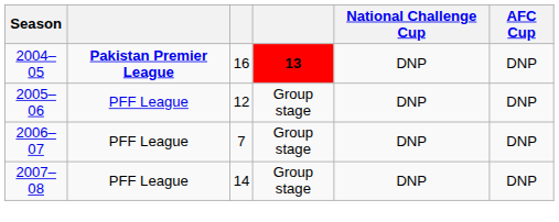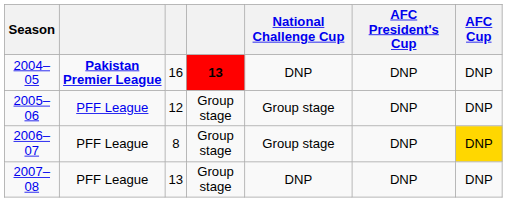 <table class="wikitable" style="text-align:center">
 <tr>
 <th>Season</th>
 <th></th>
 <th></th>
 <th></th>
 <th><a href='#'>National Challenge Cup</a></th>
+<th colspan="1"><a href='#'>AFC President's Cup</a></th>
 <th colspan="1"><a href='#'>AFC Cup</a></th>
 </tr>
 <tr>
 <td><a href='#'>2004–05</a></td>
 <td><strong><a href='#'>Pakistan Premier League</a></strong></td>
 <td>16</td>
 <td bgcolor="Red" align="center"><strong>13</strong></td>
 <td>DNP</td>
 <td>DNP</td>
+<td>DNP</td>
 </tr>
 <tr>
 <td><a href='#'>2005–06</a></td>
 <td><a href='#'>PFF League</a></td>
 <td>12</td>
+<td>Group stage</td>
 <td>Group stage</td>
 <td>DNP</td>
 <td>DNP</td>
 </tr>
 <tr>
 <td><a href='#'>2006–07</a></td>
 <td>PFF League</td>
-<td>7</td>
+<td>8</td>
+<td>Group stage</td>
 <td>Group stage</td>
 <td>DNP</td>
-<td>DNP</td>
+<td style="background: gold;">DNP</td>
 </tr>
 <tr>
 <td><a href='#'>2007–08</a></td>
 <td>PFF League</td>
-<td>14</td>
+<td>13</td>
 <td>Group stage</td>
+<td>DNP</td>
 <td>DNP</td>
 <td>DNP</td>
 </tr>
 </table>
